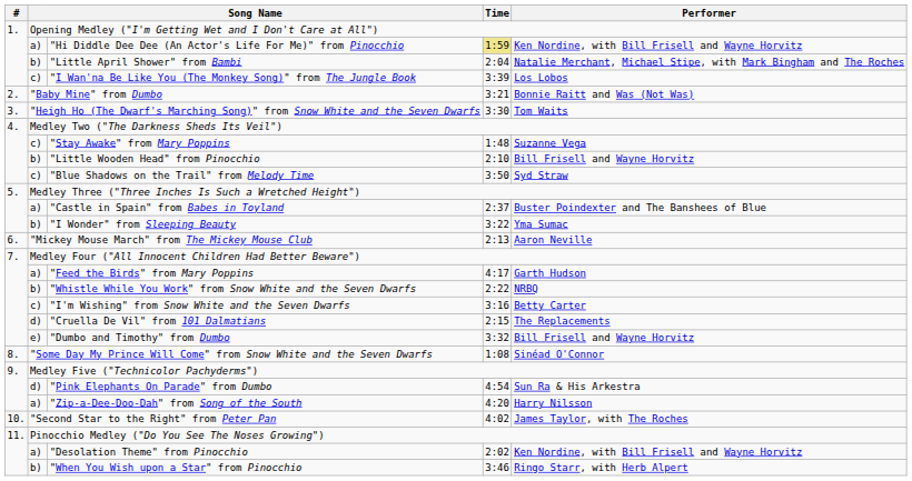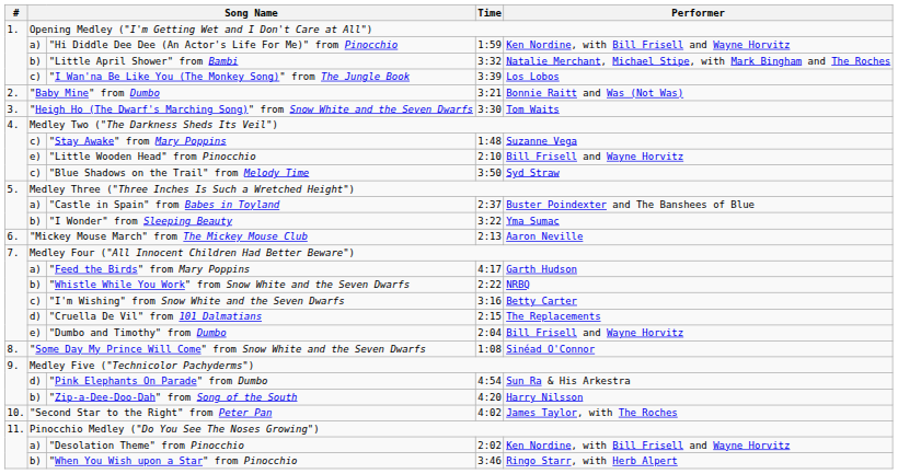 <table class="wikitable">
 <tr>
 <th>#</th>
 <th colspan="2">Song Name</th>
 <th>Time</th>
 <th>Performer</th>
 </tr>
 <tr style="vertical-align:top;">
 <td rowspan="4">1.</td>
 <td colspan="4">Opening Medley (<em>"I'm Getting Wet and I Don't Care at All"</em>)</td>
 </tr>
 <tr>
 <td valign="top">a)</td>
 <td valign="top">"Hi Diddle Dee Dee (An Actor's Life For Me)" from <em><a href='#'>Pinocchio</a></em></td>
-<td valign="top" style="background: khaki;">1:59</td>
+<td valign="top">1:59</td>
 <td valign="top"><a href='#'>Ken Nordine</a>, with <a href='#'>Bill Frisell</a> and <a href='#'>Wayne Horvitz</a></td>
 </tr>
 <tr>
 <td valign="top">b)</td>
 <td valign="top">"Little April Shower" from <em><a href='#'>Bambi</a></em></td>
-<td valign="top">2:04</td>
+<td valign="top">3:32</td>
 <td valign="top"><a href='#'>Natalie Merchant</a>, <a href='#'>Michael Stipe</a>, with <a href='#'>Mark Bingham</a> and <a href='#'>The Roches</a></td>
 </tr>
 <tr>
 <td valign="top">c)</td>
 <td valign="top">"<a href='#'>I Wan'na Be Like You (The Monkey Song)</a>" from <em><a href='#'>The Jungle Book</a></em></td>
 <td valign="top">3:39</td>
 <td valign="top"><a href='#'>Los Lobos</a></td>
 </tr>
 <tr>
 <td valign="top">2.</td>
 <td colspan="2" style="vertical-align:top;">"<a href='#'>Baby Mine</a>" from <em><a href='#'>Dumbo</a></em></td>
 <td valign="top">3:21</td>
 <td valign="top"><a href='#'>Bonnie Raitt</a> and <a href='#'>Was (Not Was)</a></td>
 </tr>
 <tr>
 <td valign="top">3.</td>
 <td colspan="2" style="vertical-align:top;">"<a href='#'>Heigh Ho (The Dwarf's Marching Song)</a>" from <em><a href='#'>Snow White and the Seven Dwarfs</a></em></td>
 <td valign="top">3:30</td>
 <td valign="top"><a href='#'>Tom Waits</a></td>
 </tr>
 <tr>
 <td rowspan="4" style="vertical-align:top;">4.</td>
 <td colspan="4">Medley Two (<em>"The Darkness Sheds Its Veil"</em>)</td>
 </tr>
 <tr>
 <td valign="top">c)</td>
 <td valign="top">"<a href='#'>Stay Awake</a>" from <em><a href='#'>Mary Poppins</a></em></td>
 <td valign="top">1:48</td>
 <td valign="top"><a href='#'>Suzanne Vega</a></td>
 </tr>
 <tr>
-<td valign="top">b)</td>
+<td valign="top">e)</td>
 <td valign="top">"Little Wooden Head" from <em>Pinocchio</em></td>
 <td valign="top">2:10</td>
 <td valign="top"><a href='#'>Bill Frisell</a> and <a href='#'>Wayne Horvitz</a></td>
 </tr>
 <tr>
 <td valign="top">c)</td>
 <td valign="top">"Blue Shadows on the Trail" from <em><a href='#'>Melody Time</a></em></td>
 <td valign="top">3:50</td>
 <td valign="top"><a href='#'>Syd Straw</a></td>
 </tr>
 <tr>
 <td rowspan="3" style="vertical-align:top;">5.</td>
 <td colspan="4">Medley Three (<em>"Three Inches Is Such a Wretched Height"</em>)</td>
 </tr>
 <tr>
 <td valign="top">a)</td>
 <td valign="top">"Castle in Spain" from <em><a href='#'>Babes in Toyland</a></em></td>
 <td valign="top">2:37</td>
 <td valign="top"><a href='#'>Buster Poindexter</a> and The Banshees of Blue</td>
 </tr>
 <tr>
 <td valign="top">b)</td>
 <td valign="top">"I Wonder" from <em><a href='#'>Sleeping Beauty</a></em></td>
 <td valign="top">3:22</td>
 <td valign="top"><a href='#'>Yma Sumac</a></td>
 </tr>
 <tr>
 <td valign="top">6.</td>
 <td style="vertical-align:top;" colspan="2">"Mickey Mouse March" from <em><a href='#'>The Mickey Mouse Club</a></em></td>
 <td valign="top">2:13</td>
 <td valign="top"><a href='#'>Aaron Neville</a></td>
 </tr>
 <tr>
 <td rowspan="6" style="vertical-align:top;">7.</td>
 <td colspan="5">Medley Four (<em>"All Innocent Children Had Better Beware"</em>)</td>
 </tr>
 <tr>
 <td valign="top">a)</td>
 <td valign="top">"<a href='#'>Feed the Birds</a>" from <em>Mary Poppins</em></td>
 <td valign="top">4:17</td>
 <td valign="top"><a href='#'>Garth Hudson</a></td>
 </tr>
 <tr>
 <td valign="top">b)</td>
 <td valign="top">"<a href='#'>Whistle While You Work</a>" from <em>Snow White and the Seven Dwarfs</em></td>
 <td valign="top">2:22</td>
 <td valign="top"><a href='#'>NRBQ</a></td>
 </tr>
 <tr>
 <td valign="top">c)</td>
 <td valign="top">"I'm Wishing" from <em>Snow White and the Seven Dwarfs</em></td>
 <td valign="top">3:16</td>
 <td valign="top"><a href='#'>Betty Carter</a></td>
 </tr>
 <tr>
 <td valign="top">d)</td>
 <td valign="top">"Cruella De Vil" from <em><a href='#'>101 Dalmatians</a></em></td>
 <td valign="top">2:15</td>
 <td valign="top"><a href='#'>The Replacements</a></td>
 </tr>
 <tr>
 <td valign="top">e)</td>
 <td valign="top">"Dumbo and Timothy" from <em><a href='#'>Dumbo</a></em></td>
-<td valign="top">3:32</td>
+<td valign="top">2:04</td>
 <td valign="top"><a href='#'>Bill Frisell</a> and <a href='#'>Wayne Horvitz</a></td>
 </tr>
 <tr>
 <td valign="top">8.</td>
 <td style="vertical-align:top;" colspan="2">"<a href='#'>Some Day My Prince Will Come</a>" from <em>Snow White and the Seven Dwarfs</em></td>
 <td valign="top">1:08</td>
 <td valign="top"><a href='#'>Sinéad O'Connor</a></td>
 </tr>
 <tr>
 <td rowspan="3" style="vertical-align:top;">9.</td>
 <td colspan="4">Medley Five (<em>"Technicolor Pachyderms"</em>)</td>
 </tr>
 <tr>
 <td valign="top">d)</td>
 <td valign="top">"<a href='#'>Pink Elephants On Parade</a>" from <em>Dumbo</em></td>
 <td valign="top">4:54</td>
 <td valign="top"><a href='#'>Sun Ra</a> & His Arkestra</td>
 </tr>
 <tr>
-<td valign="top">a)</td>
+<td valign="top">b)</td>
 <td valign="top">"<a href='#'>Zip-a-Dee-Doo-Dah</a>" from <em><a href='#'>Song of the South</a></em></td>
 <td valign="top">4:20</td>
 <td valign="top"><a href='#'>Harry Nilsson</a></td>
 </tr>
 <tr>
 <td valign="top">10.</td>
 <td colspan="2" style="vertical-align:top;">"Second Star to the Right" from <em><a href='#'>Peter Pan</a></em></td>
 <td valign="top">4:02</td>
 <td valign="top"><a href='#'>James Taylor</a>, with <a href='#'>The Roches</a></td>
 </tr>
 <tr>
 <td rowspan="3" style="vertical-align:top;">11.</td>
 <td colspan="4">Pinocchio Medley  (<em>"Do You See The Noses Growing"</em>)</td>
 </tr>
 <tr>
 <td valign="top">a)</td>
 <td valign="top">"Desolation Theme" from <em>Pinocchio</em></td>
 <td valign="top">2:02</td>
 <td valign="top"><a href='#'>Ken Nordine</a>, with <a href='#'>Bill Frisell</a> and <a href='#'>Wayne Horvitz</a></td>
 </tr>
 <tr>
 <td valign="top">b)</td>
 <td valign="top">"<a href='#'>When You Wish upon a Star</a>"  from <em>Pinocchio</em></td>
 <td valign="top">3:46</td>
 <td valign="top"><a href='#'>Ringo Starr</a>, with <a href='#'>Herb Alpert</a></td>
 </tr>
 </table>
